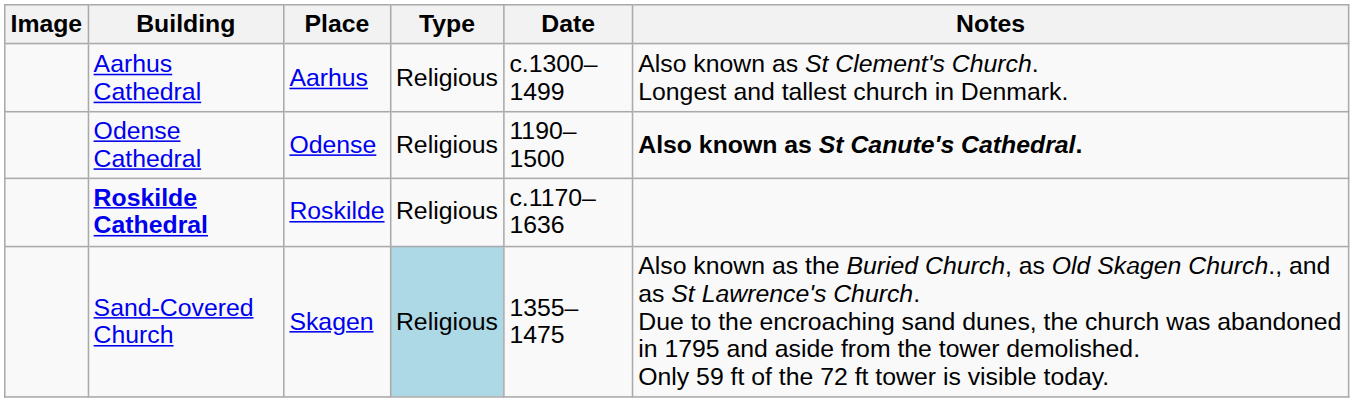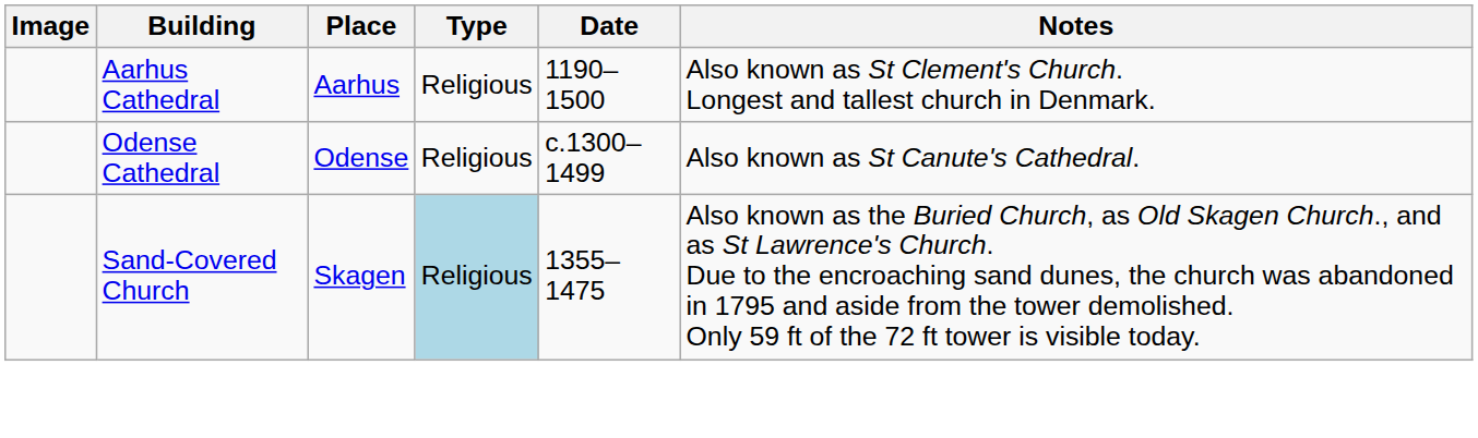 <table class="wikitable sortable mw-collapsible mw-collapsed">
 <tr>
 <th>Image</th>
 <th>Building</th>
 <th>Place</th>
 <th>Type</th>
 <th>Date</th>
 <th>Notes</th>
 </tr>
 <tr>
 <td></td>
 <td><a href='#'>Aarhus Cathedral</a></td>
 <td><a href='#'>Aarhus</a></td>
 <td>Religious</td>
-<td>c.1300–1499</td>
+<td>1190–1500</td>
 <td>Also known as <em>St Clement's Church</em>.<br>Longest and tallest church in Denmark.</td>
 </tr>
 <tr>
 <td></td>
 <td><a href='#'>Odense Cathedral</a></td>
 <td><a href='#'>Odense</a></td>
 <td>Religious</td>
-<td>1190–1500</td>
-<td><strong>Also known as <em>St Canute's Cathedral</em>.</strong></td>
-</tr>
-<tr>
-<td></td>
-<td><strong><a href='#'>Roskilde Cathedral</a></strong></td>
-<td><a href='#'>Roskilde</a></td>
-<td>Religious</td>
-<td>c.1170–1636</td>
-<td></td>
+<td>c.1300–1499</td>
+<td>Also known as <em>St Canute's Cathedral</em>.</td>
 </tr>
 <tr>
 <td></td>
 <td><a href='#'>Sand-Covered Church</a></td>
 <td><a href='#'>Skagen</a></td>
 <td style="background: lightblue;">Religious</td>
 <td>1355–1475</td>
 <td>Also known as the <em>Buried Church</em>, as <em>Old Skagen Church</em>., and as <em>St Lawrence's Church</em>.<br>Due to the encroaching sand dunes, the church was abandoned in 1795 and aside from the tower demolished.<br>Only 59 ft of the 72 ft tower is visible today.</td>
 </tr>
 </table>
